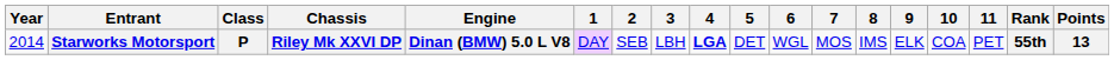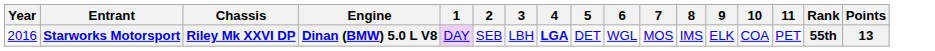 <table class="wikitable" style="text-align:center; font-size:85%">
 <tr>
 <th>Year</th>
 <th>Entrant</th>
-<th>Class</th>
 <th>Chassis</th>
 <th>Engine</th>
 <th>1</th>
 <th>2</th>
 <th>3</th>
 <th>4</th>
 <th>5</th>
 <th>6</th>
 <th>7</th>
 <th>8</th>
 <th>9</th>
 <th>10</th>
 <th>11</th>
 <th>Rank</th>
 <th>Points</th>
 </tr>
 <tr>
-<td><a href='#'>2014</a></td>
+<td><a href='#'>2016</a></td>
 <th nowrap><a href='#'>Starworks Motorsport</a></th>
-<th>P</th>
 <th nowrap><a href='#'>Riley Mk XXVI DP</a></th>
 <th nowrap><a href='#'>Dinan</a> (<a href='#'>BMW</a>) 5.0 L V8</th>
 <td style="background:#EFCFFF;"><a href='#'>DAY</a><br></td>
 <td><a href='#'>SEB</a></td>
 <td><a href='#'>LBH</a></td>
 <td><strong><a href='#'>LGA</a></strong></td>
 <td><a href='#'>DET</a></td>
 <td><a href='#'>WGL</a></td>
 <td><a href='#'>MOS</a></td>
 <td><a href='#'>IMS</a></td>
 <td><a href='#'>ELK</a></td>
 <td><a href='#'>COA</a></td>
 <td><a href='#'>PET</a></td>
 <th rowspan=1>55th</th>
 <th rowspan=1>13</th>
 </tr>
 </table>
